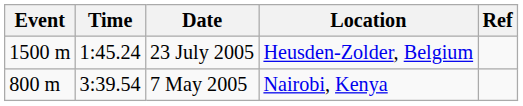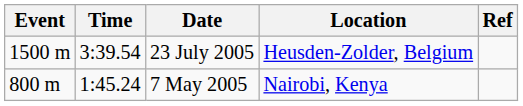 <table class="wikitable">
 <tr>
 <th>Event</th>
 <th>Time</th>
 <th>Date</th>
 <th>Location</th>
 <th>Ref</th>
 </tr>
 <tr>
 <td>1500 m</td>
-<td>1:45.24</td>
+<td>3:39.54</td>
 <td>23 July 2005</td>
 <td><a href='#'>Heusden-Zolder</a>, <a href='#'>Belgium</a></td>
 <td></td>
 </tr>
 <tr>
 <td>800 m</td>
-<td>3:39.54</td>
+<td>1:45.24</td>
 <td>7 May 2005</td>
 <td><a href='#'>Nairobi</a>, <a href='#'>Kenya</a></td>
 <td></td>
 </tr>
 </table>
